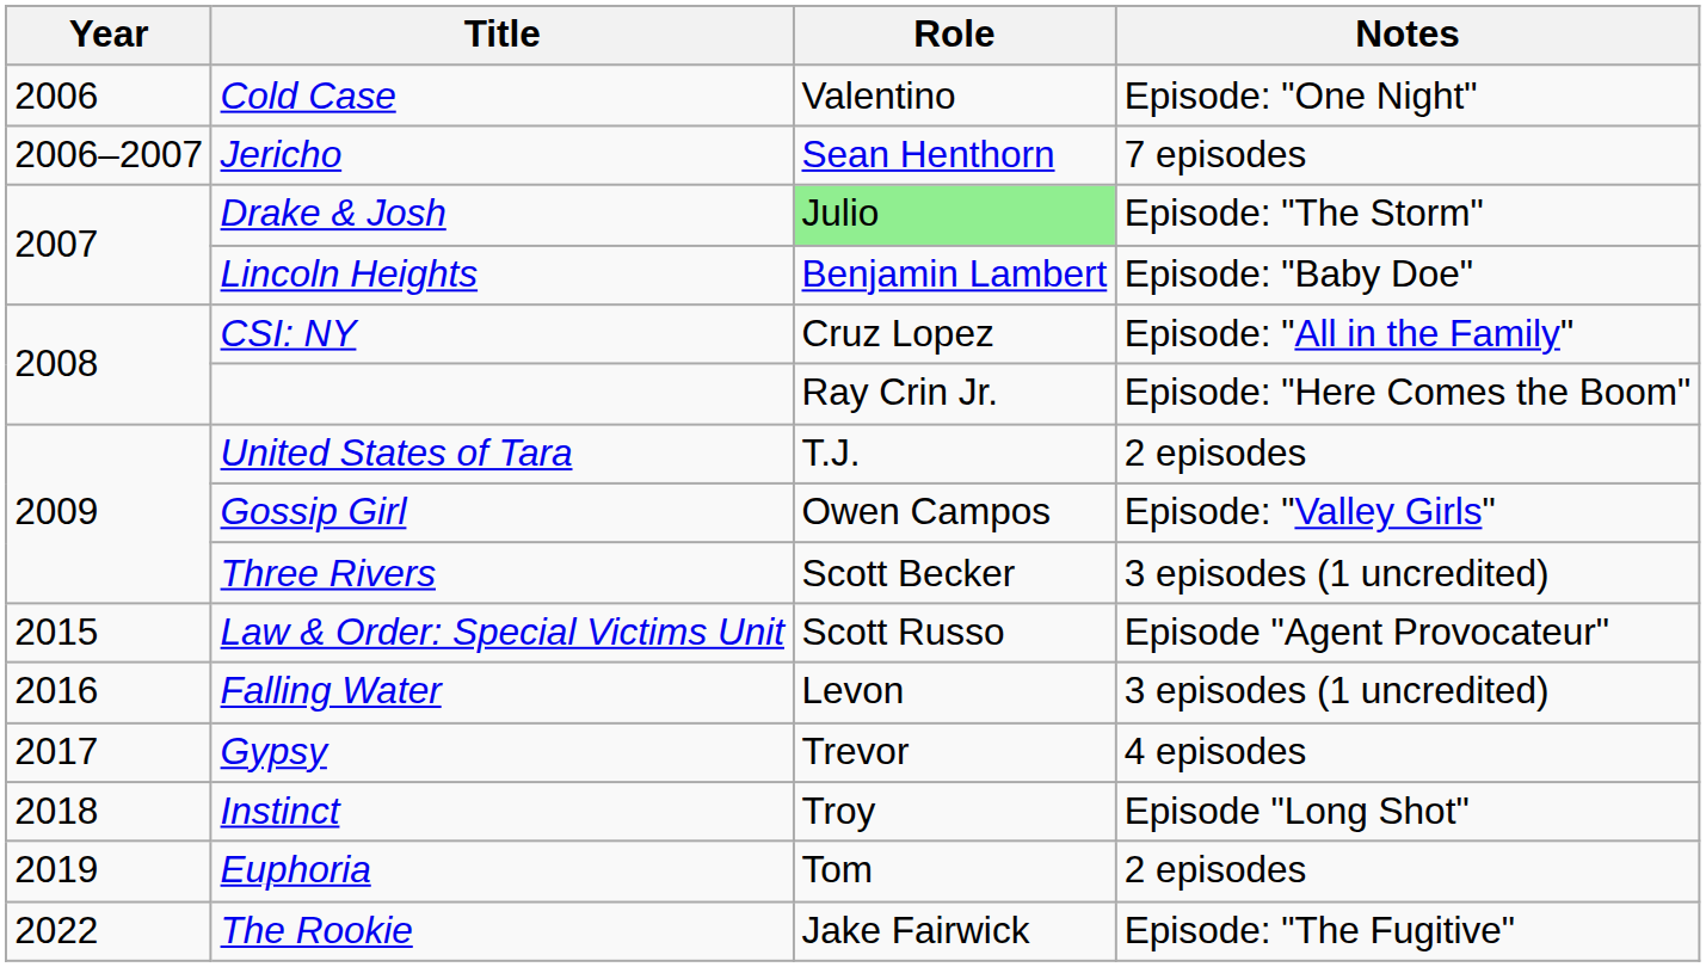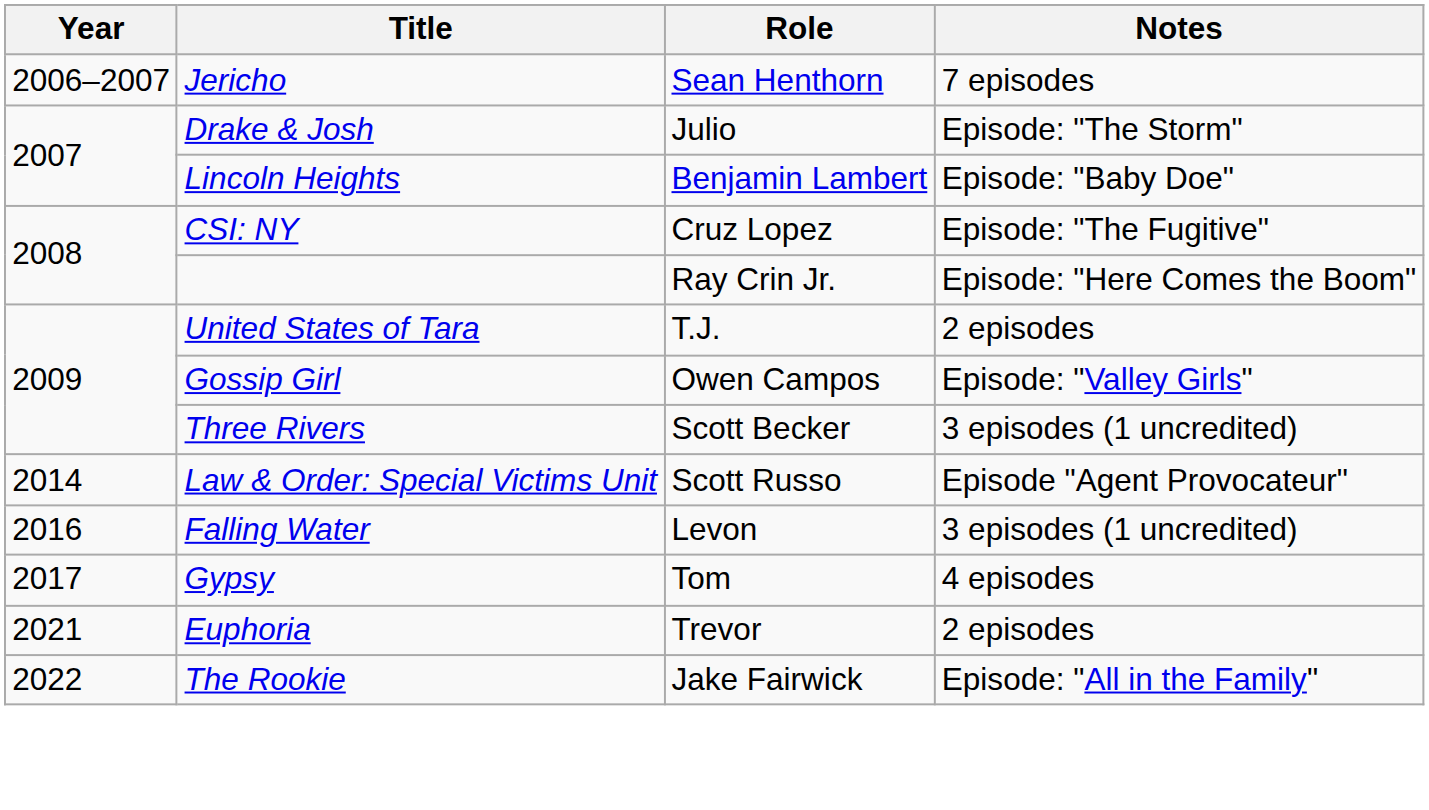 <table class="wikitable sortable">
 <tr>
 <th>Year</th>
 <th>Title</th>
 <th>Role</th>
 <th class="unsortable">Notes</th>
-</tr>
-<tr>
-<td>2006</td>
-<td><em><a href='#'>Cold Case</a></em></td>
-<td>Valentino</td>
-<td>Episode: "One Night"</td>
 </tr>
 <tr>
 <td>2006–2007</td>
 <td><em><a href='#'>Jericho</a></em></td>
 <td><a href='#'>Sean Henthorn</a></td>
 <td>7 episodes</td>
 </tr>
 <tr>
 <td rowspan="2">2007</td>
 <td><em><a href='#'>Drake & Josh</a></em></td>
-<td style="background: lightgreen;">Julio</td>
+<td>Julio</td>
 <td>Episode: "The Storm"</td>
 </tr>
 <tr>
 <td><em><a href='#'>Lincoln Heights</a></em></td>
 <td><a href='#'>Benjamin Lambert</a></td>
 <td>Episode: "Baby Doe"</td>
 </tr>
 <tr>
 <td rowspan="2">2008</td>
 <td><em><a href='#'>CSI: NY</a></em></td>
 <td>Cruz Lopez</td>
-<td>Episode: "<a href='#'>All in the Family</a>"</td>
+<td>Episode: "The Fugitive"</td>
 </tr>
 <tr>
 <td><em></em></td>
 <td>Ray Crin Jr.</td>
 <td>Episode: "Here Comes the Boom"</td>
 </tr>
 <tr>
 <td rowspan="3">2009</td>
 <td><em><a href='#'>United States of Tara</a></em></td>
 <td>T.J.</td>
 <td>2 episodes</td>
 </tr>
 <tr>
 <td><em><a href='#'>Gossip Girl</a></em></td>
 <td>Owen Campos</td>
 <td>Episode: "<a href='#'>Valley Girls</a>"</td>
 </tr>
 <tr>
 <td><em><a href='#'>Three Rivers</a></em></td>
 <td>Scott Becker</td>
 <td>3 episodes (1 uncredited)</td>
 </tr>
 <tr>
-<td>2015</td>
+<td>2014</td>
 <td><em><a href='#'>Law & Order: Special Victims Unit</a></em></td>
 <td>Scott Russo</td>
 <td>Episode "Agent Provocateur"</td>
 </tr>
 <tr>
 <td>2016</td>
 <td><em><a href='#'>Falling Water</a></em></td>
 <td>Levon</td>
 <td>3 episodes (1 uncredited)</td>
 </tr>
 <tr>
 <td>2017</td>
 <td><em><a href='#'>Gypsy</a></em></td>
-<td>Trevor</td>
+<td>Tom</td>
 <td>4 episodes</td>
 </tr>
 <tr>
-<td>2018</td>
-<td><em><a href='#'>Instinct</a></em></td>
-<td>Troy</td>
-<td>Episode "Long Shot"</td>
-</tr>
-<tr>
-<td>2019</td>
+<td>2021</td>
 <td><em><a href='#'>Euphoria</a></em></td>
-<td>Tom</td>
+<td>Trevor</td>
 <td>2 episodes</td>
 </tr>
 <tr>
 <td>2022</td>
 <td><em><a href='#'>The Rookie</a></em></td>
 <td>Jake Fairwick</td>
-<td>Episode: "The Fugitive"</td>
+<td>Episode: "<a href='#'>All in the Family</a>"</td>
 </tr>
 </table>
